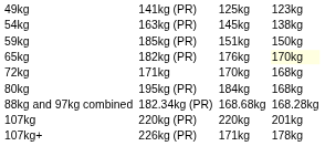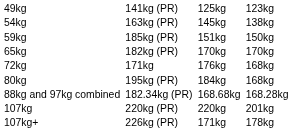 <table>
 <tr>
 <td>49kg<br></td>
 <td></td>
 <td>141kg (PR)</td>
 <td></td>
 <td>125kg</td>
 <td></td>
 <td>123kg</td>
 </tr>
 <tr>
 <td>54kg<br></td>
 <td></td>
 <td>163kg (PR)</td>
 <td></td>
 <td>145kg</td>
 <td></td>
 <td>138kg</td>
 </tr>
 <tr>
 <td>59kg<br></td>
 <td></td>
 <td>185kg (PR)</td>
 <td></td>
 <td>151kg</td>
 <td></td>
 <td>150kg</td>
 </tr>
 <tr>
 <td>65kg<br></td>
 <td></td>
 <td>182kg (PR)</td>
 <td></td>
-<td>176kg</td>
+<td>170kg</td>
 <td></td>
-<td style="background: lightyellow;">170kg</td>
+<td>170kg</td>
 </tr>
 <tr>
 <td>72kg<br></td>
 <td></td>
 <td>171kg</td>
 <td></td>
-<td>170kg</td>
+<td>176kg</td>
 <td></td>
 <td>168kg</td>
 </tr>
 <tr>
 <td>80kg<br></td>
 <td></td>
 <td>195kg (PR)</td>
 <td></td>
 <td>184kg</td>
 <td></td>
 <td>168kg</td>
 </tr>
 <tr>
 <td>88kg and 97kg combined<br></td>
 <td></td>
 <td>182.34kg (PR)</td>
 <td></td>
 <td>168.68kg</td>
 <td></td>
 <td>168.28kg</td>
 </tr>
 <tr>
 <td>107kg<br></td>
 <td></td>
 <td>220kg (PR)</td>
 <td></td>
 <td>220kg</td>
 <td></td>
 <td>201kg</td>
 </tr>
 <tr>
 <td>107kg+<br></td>
 <td></td>
 <td>226kg (PR)</td>
 <td></td>
 <td>171kg</td>
 <td></td>
 <td>178kg</td>
 </tr>
 </table>
